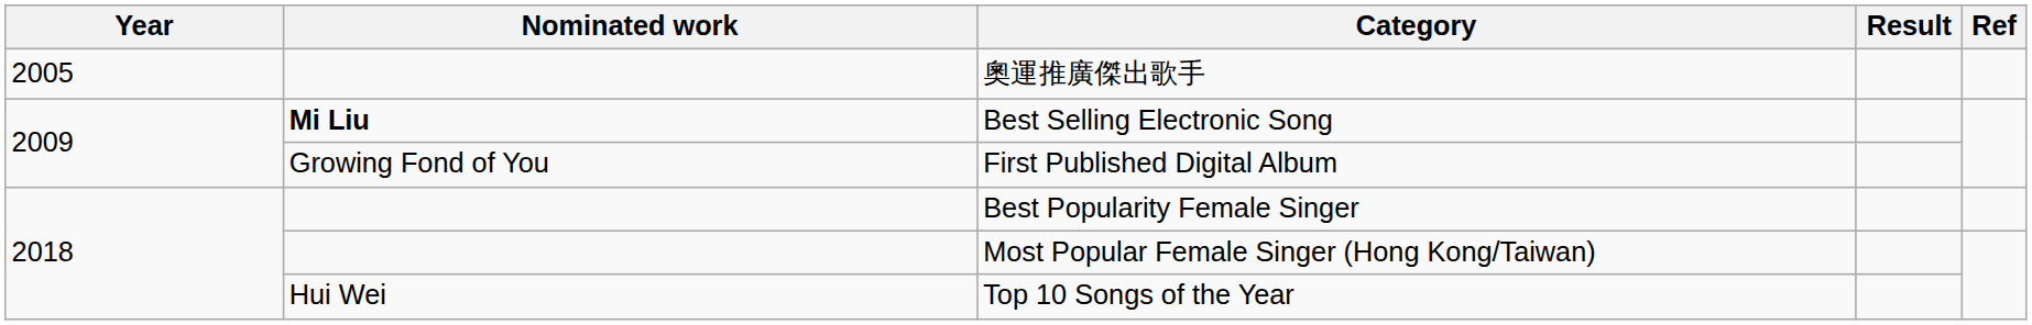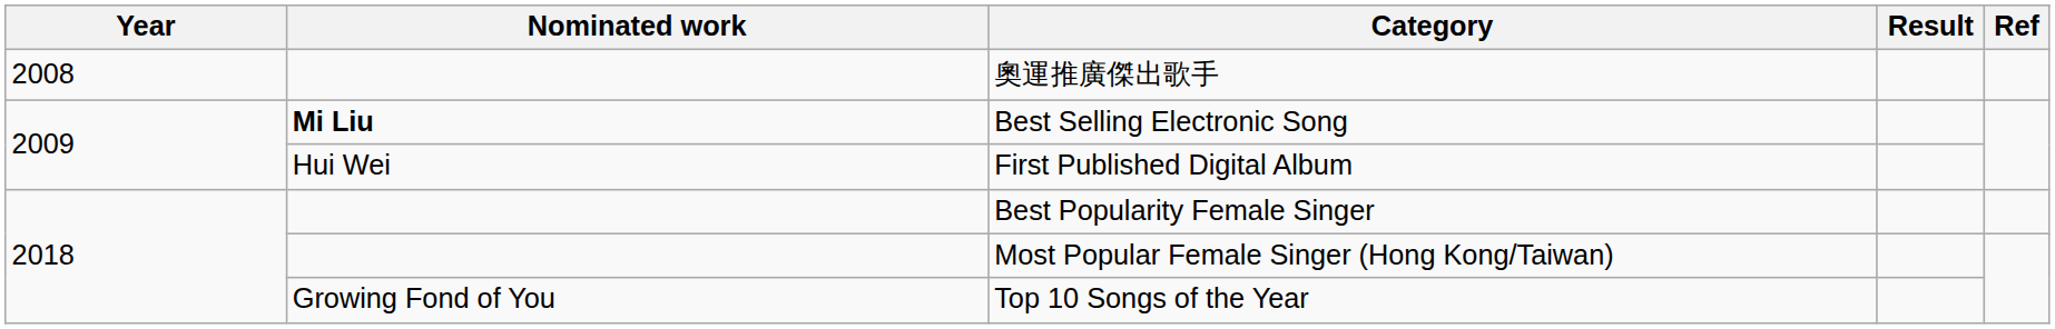 <table class="wikitable"  width="92%">
 <tr>
 <th width="12%">Year</th>
 <th width="30%">Nominated work</th>
 <th width="38%">Category</th>
 <th width="3%">Result</th>
 <th width="2%">Ref</th>
 </tr>
 <tr>
-<td>2005</td>
+<td>2008</td>
 <td></td>
 <td>奧運推廣傑出歌手</td>
 <td></td>
 </tr>
 <tr>
 <td rowspan=2>2009</td>
 <td><strong>Mi Liu</strong></td>
 <td>Best Selling Electronic Song</td>
 <td></td>
 <td rowspan=2></td>
 </tr>
 <tr>
-<td>Growing Fond of You</td>
+<td>Hui Wei</td>
 <td>First Published Digital Album</td>
 <td></td>
 </tr>
 <tr>
 <td rowspan=3>2018</td>
 <td></td>
 <td>Best Popularity Female Singer</td>
 <td></td>
 </tr>
 <tr>
 <td></td>
 <td>Most Popular Female Singer (Hong Kong/Taiwan)</td>
 <td></td>
 <td rowspan=2></td>
 </tr>
 <tr>
-<td>Hui Wei</td>
+<td>Growing Fond of You</td>
 <td>Top 10 Songs of the Year</td>
 <td></td>
 </tr>
 </table>
